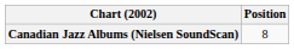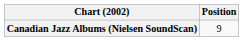 <table class="wikitable plainrowheaders" style="text-align:center">
 <tr>
 <th scope="col">Chart (2002)</th>
 <th scope="col">Position</th>
 </tr>
 <tr>
 <th scope="row">Canadian Jazz Albums (Nielsen SoundScan)</th>
-<td>8</td>
+<td>9</td>
 </tr>
 </table>
